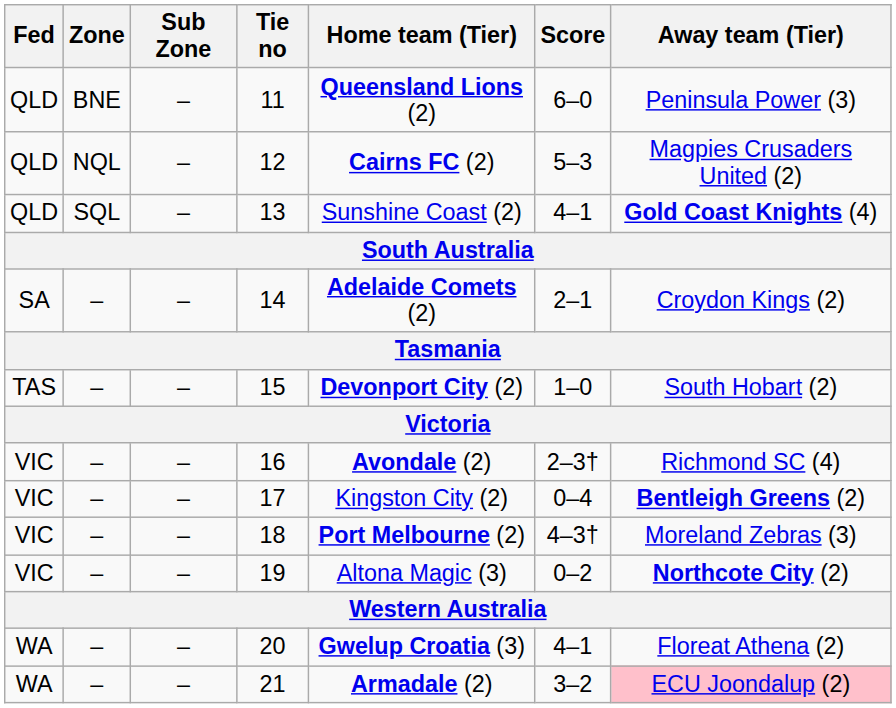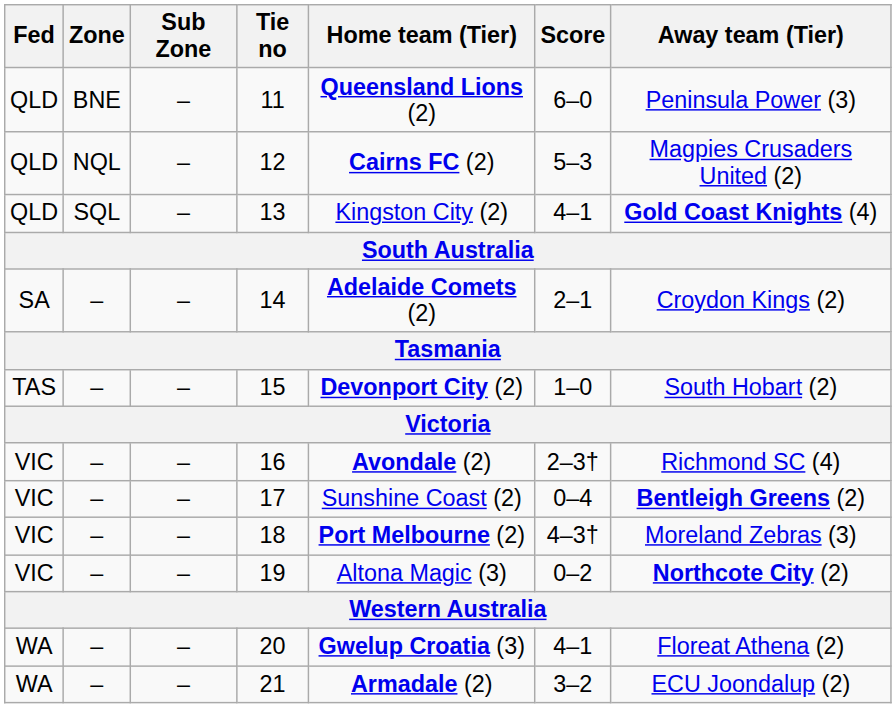 <table class="wikitable" style="text-align:center">
 <tr>
 <th>Fed</th>
 <th>Zone</th>
 <th>Sub Zone</th>
 <th>Tie no</th>
 <th>Home team (Tier)</th>
 <th>Score</th>
 <th>Away team (Tier)</th>
 </tr>
 <tr>
 <td>QLD</td>
 <td>BNE</td>
 <td>–</td>
 <td>11</td>
 <td><strong><a href='#'>Queensland Lions</a></strong> (2)</td>
 <td>6–0</td>
 <td><a href='#'>Peninsula Power</a> (3)</td>
 </tr>
 <tr>
 <td>QLD</td>
 <td>NQL</td>
 <td>–</td>
 <td>12</td>
 <td><strong><a href='#'>Cairns FC</a></strong> (2)</td>
 <td>5–3</td>
 <td><a href='#'>Magpies Crusaders United</a> (2)</td>
 </tr>
 <tr>
 <td>QLD</td>
 <td>SQL</td>
 <td>–</td>
 <td>13</td>
-<td><a href='#'>Sunshine Coast</a> (2)</td>
+<td><a href='#'>Kingston City</a> (2)</td>
 <td>4–1</td>
 <td><strong><a href='#'>Gold Coast Knights</a></strong> (4)</td>
 </tr>
 <tr>
 <th colspan=7><a href='#'>South Australia</a></th>
 </tr>
 <tr>
 <td>SA</td>
 <td>–</td>
 <td>–</td>
 <td>14</td>
 <td><strong><a href='#'>Adelaide Comets</a></strong> (2)</td>
 <td>2–1</td>
 <td><a href='#'>Croydon Kings</a> (2)</td>
 </tr>
 <tr>
 <th colspan=7><a href='#'>Tasmania</a></th>
 </tr>
 <tr>
 <td>TAS</td>
 <td>–</td>
 <td>–</td>
 <td>15</td>
 <td><strong><a href='#'>Devonport City</a></strong> (2)</td>
 <td>1–0</td>
 <td><a href='#'>South Hobart</a> (2)</td>
 </tr>
 <tr>
 <th colspan=7><a href='#'>Victoria</a></th>
 </tr>
 <tr>
 <td>VIC</td>
 <td>–</td>
 <td>–</td>
 <td>16</td>
 <td><strong><a href='#'>Avondale</a></strong> (2)</td>
 <td>2–3†</td>
 <td><a href='#'>Richmond SC</a> (4)</td>
 </tr>
 <tr>
 <td>VIC</td>
 <td>–</td>
 <td>–</td>
 <td>17</td>
-<td><a href='#'>Kingston City</a> (2)</td>
+<td><a href='#'>Sunshine Coast</a> (2)</td>
 <td>0–4</td>
 <td><strong><a href='#'>Bentleigh Greens</a></strong> (2)</td>
 </tr>
 <tr>
 <td>VIC</td>
 <td>–</td>
 <td>–</td>
 <td>18</td>
 <td><strong><a href='#'>Port Melbourne</a></strong> (2)</td>
 <td>4–3†</td>
 <td><a href='#'>Moreland Zebras</a> (3)</td>
 </tr>
 <tr>
 <td>VIC</td>
 <td>–</td>
 <td>–</td>
 <td>19</td>
 <td><a href='#'>Altona Magic</a> (3)</td>
 <td>0–2</td>
 <td><strong><a href='#'>Northcote City</a></strong> (2)</td>
 </tr>
 <tr>
 <th colspan=7><a href='#'>Western Australia</a></th>
 </tr>
 <tr>
 <td>WA</td>
 <td>–</td>
 <td>–</td>
 <td>20</td>
 <td><strong><a href='#'>Gwelup Croatia</a></strong> (3)</td>
 <td>4–1</td>
 <td><a href='#'>Floreat Athena</a> (2)</td>
 </tr>
 <tr>
 <td>WA</td>
 <td>–</td>
 <td>–</td>
 <td>21</td>
 <td><strong><a href='#'>Armadale</a></strong> (2)</td>
 <td>3–2</td>
-<td style="background: pink;"><a href='#'>ECU Joondalup</a> (2)</td>
+<td><a href='#'>ECU Joondalup</a> (2)</td>
 </tr>
 </table>
